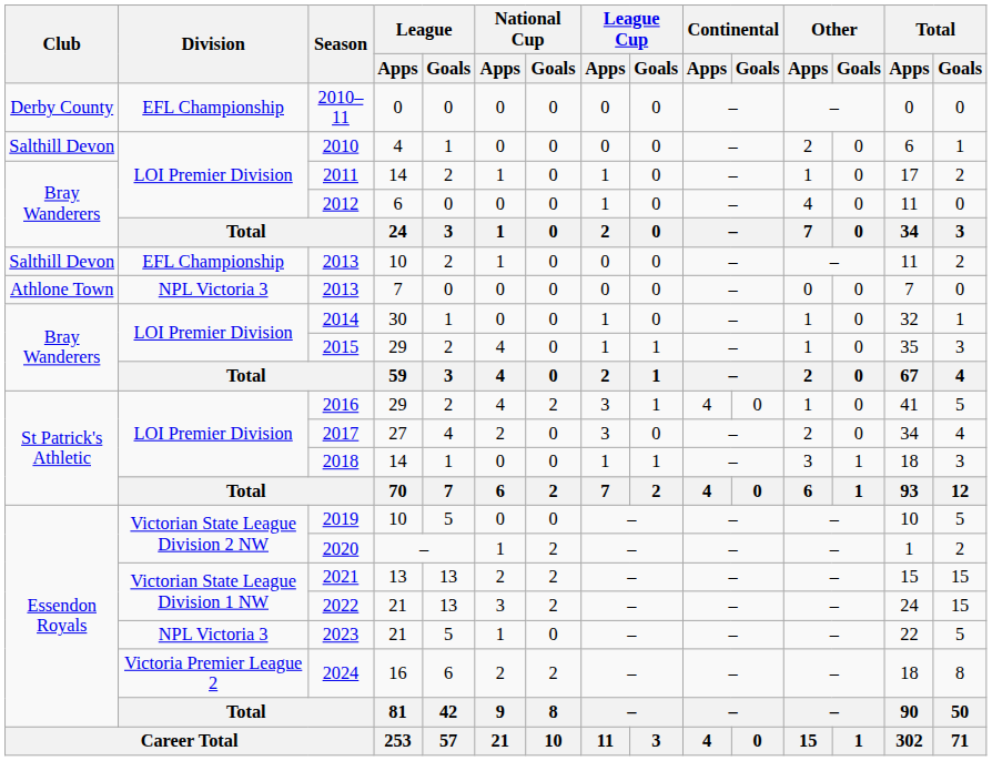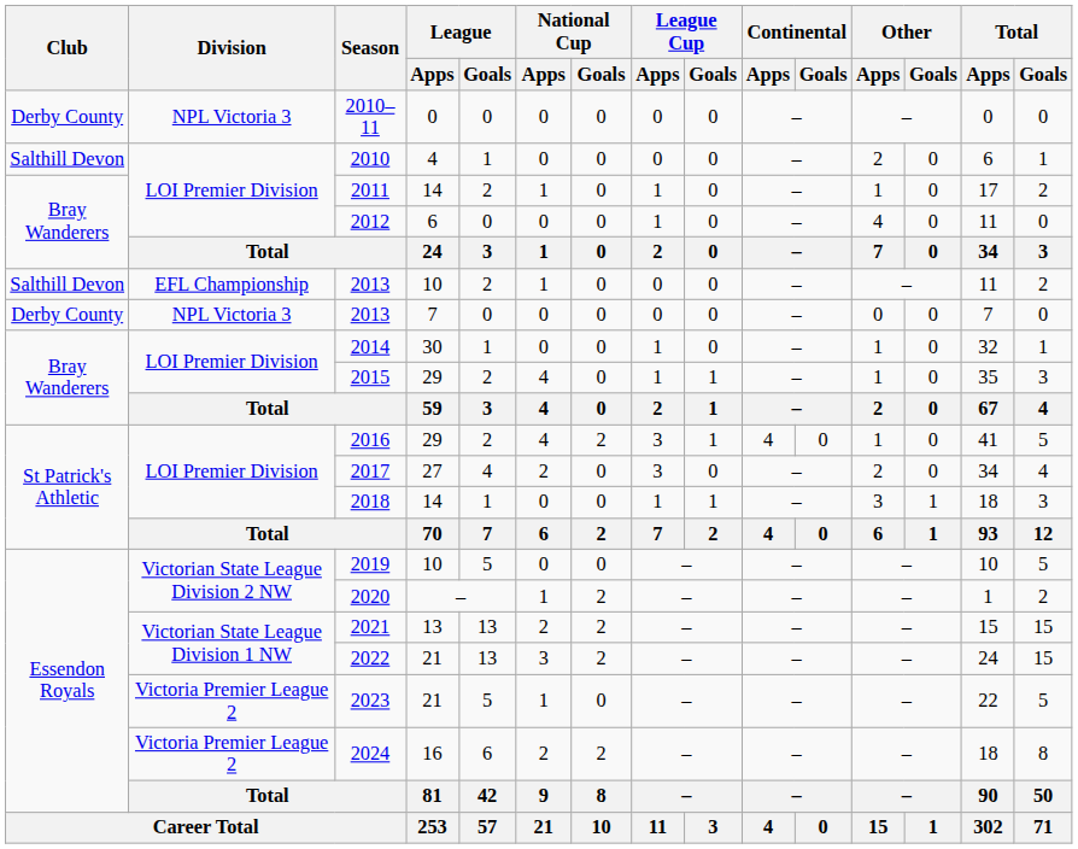 <table class="wikitable" style="text-align:center">
 <tr>
 <th rowspan="2">Club</th>
 <th rowspan="2">Division</th>
 <th rowspan="2">Season</th>
 <th colspan="2">League</th>
 <th colspan="2">National Cup</th>
 <th colspan="2"><a href='#'>League Cup</a> </th>
 <th colspan="2">Continental</th>
 <th colspan="2">Other</th>
 <th colspan="2">Total</th>
 </tr>
 <tr>
 <th>Apps</th>
 <th>Goals</th>
 <th>Apps</th>
 <th>Goals</th>
 <th>Apps</th>
 <th>Goals</th>
 <th>Apps</th>
 <th>Goals</th>
 <th>Apps</th>
 <th>Goals</th>
 <th>Apps</th>
 <th>Goals</th>
 </tr>
 <tr>
 <td><a href='#'>Derby County</a></td>
-<td><a href='#'>EFL Championship</a></td>
+<td><a href='#'>NPL Victoria 3</a></td>
 <td><a href='#'>2010–11</a></td>
 <td>0</td>
 <td>0</td>
 <td>0</td>
 <td>0</td>
 <td>0</td>
 <td>0</td>
 <td colspan="2">–</td>
 <td colspan="2">–</td>
 <td>0</td>
 <td>0</td>
 </tr>
 <tr>
 <td><a href='#'>Salthill Devon</a></td>
 <td rowspan=3><a href='#'>LOI Premier Division</a></td>
 <td><a href='#'>2010</a></td>
 <td>4</td>
 <td>1</td>
 <td>0</td>
 <td>0</td>
 <td>0</td>
 <td>0</td>
 <td colspan="2">–</td>
 <td>2</td>
 <td>0</td>
 <td>6</td>
 <td>1</td>
 </tr>
 <tr>
 <td rowspan=3><a href='#'>Bray Wanderers</a></td>
 <td><a href='#'>2011</a></td>
 <td>14</td>
 <td>2</td>
 <td>1</td>
 <td>0</td>
 <td>1</td>
 <td>0</td>
 <td colspan="2">–</td>
 <td>1</td>
 <td>0</td>
 <td>17</td>
 <td>2</td>
 </tr>
 <tr>
 <td><a href='#'>2012</a></td>
 <td>6</td>
 <td>0</td>
 <td>0</td>
 <td>0</td>
 <td>1</td>
 <td>0</td>
 <td colspan="2">–</td>
 <td>4</td>
 <td>0</td>
 <td>11</td>
 <td>0</td>
 </tr>
 <tr>
 <th colspan="2">Total</th>
 <th>24</th>
 <th>3</th>
 <th>1</th>
 <th>0</th>
 <th>2</th>
 <th>0</th>
 <th colspan="2">–</th>
 <th>7</th>
 <th>0</th>
 <th>34</th>
 <th>3</th>
 </tr>
 <tr>
 <td><a href='#'>Salthill Devon</a></td>
 <td><a href='#'>EFL Championship</a></td>
 <td><a href='#'>2013</a></td>
 <td>10</td>
 <td>2</td>
 <td>1</td>
 <td>0</td>
 <td>0</td>
 <td>0</td>
 <td colspan="2">–</td>
 <td colspan="2">–</td>
 <td>11</td>
 <td>2</td>
 </tr>
 <tr>
-<td><a href='#'>Athlone Town</a></td>
+<td><a href='#'>Derby County</a></td>
 <td><a href='#'>NPL Victoria 3</a></td>
 <td><a href='#'>2013</a></td>
 <td>7</td>
 <td>0</td>
 <td>0</td>
 <td>0</td>
 <td>0</td>
 <td>0</td>
 <td colspan="2">–</td>
 <td>0</td>
 <td>0</td>
 <td>7</td>
 <td>0</td>
 </tr>
 <tr>
 <td rowspan=3><a href='#'>Bray Wanderers</a></td>
 <td rowspan=2><a href='#'>LOI Premier Division</a></td>
 <td><a href='#'>2014</a></td>
 <td>30</td>
 <td>1</td>
 <td>0</td>
 <td>0</td>
 <td>1</td>
 <td>0</td>
 <td colspan="2">–</td>
 <td>1</td>
 <td>0</td>
 <td>32</td>
 <td>1</td>
 </tr>
 <tr>
 <td><a href='#'>2015</a></td>
 <td>29</td>
 <td>2</td>
 <td>4</td>
 <td>0</td>
 <td>1</td>
 <td>1</td>
 <td colspan="2">–</td>
 <td>1</td>
 <td>0</td>
 <td>35</td>
 <td>3</td>
 </tr>
 <tr>
 <th colspan="2">Total</th>
 <th>59</th>
 <th>3</th>
 <th>4</th>
 <th>0</th>
 <th>2</th>
 <th>1</th>
 <th colspan="2">–</th>
 <th>2</th>
 <th>0</th>
 <th>67</th>
 <th>4</th>
 </tr>
 <tr>
 <td rowspan=4><a href='#'>St Patrick's Athletic</a></td>
 <td rowspan=3><a href='#'>LOI Premier Division</a></td>
 <td><a href='#'>2016</a></td>
 <td>29</td>
 <td>2</td>
 <td>4</td>
 <td>2</td>
 <td>3</td>
 <td>1</td>
 <td>4</td>
 <td>0</td>
 <td>1</td>
 <td>0</td>
 <td>41</td>
 <td>5</td>
 </tr>
 <tr>
 <td><a href='#'>2017</a></td>
 <td>27</td>
 <td>4</td>
 <td>2</td>
 <td>0</td>
 <td>3</td>
 <td>0</td>
 <td colspan="2">–</td>
 <td>2</td>
 <td>0</td>
 <td>34</td>
 <td>4</td>
 </tr>
 <tr>
 <td><a href='#'>2018</a></td>
 <td>14</td>
 <td>1</td>
 <td>0</td>
 <td>0</td>
 <td>1</td>
 <td>1</td>
 <td colspan="2">–</td>
 <td>3</td>
 <td>1</td>
 <td>18</td>
 <td>3</td>
 </tr>
 <tr>
 <th colspan="2">Total</th>
 <th>70</th>
 <th>7</th>
 <th>6</th>
 <th>2</th>
 <th>7</th>
 <th>2</th>
 <th>4</th>
 <th>0</th>
 <th>6</th>
 <th>1</th>
 <th>93</th>
 <th>12</th>
 </tr>
 <tr>
 <td rowspan=7><a href='#'>Essendon Royals</a></td>
 <td rowspan=2><a href='#'>Victorian State League Division 2 NW</a></td>
 <td><a href='#'>2019</a></td>
 <td>10</td>
 <td>5</td>
 <td>0</td>
 <td>0</td>
 <td colspan="2">–</td>
 <td colspan="2">–</td>
 <td colspan="2">–</td>
 <td>10</td>
 <td>5</td>
 </tr>
 <tr>
 <td><a href='#'>2020</a></td>
 <td colspan="2">–</td>
 <td>1</td>
 <td>2</td>
 <td colspan="2">–</td>
 <td colspan="2">–</td>
 <td colspan="2">–</td>
 <td>1</td>
 <td>2</td>
 </tr>
 <tr>
 <td rowspan=2><a href='#'>Victorian State League Division 1 NW</a></td>
 <td><a href='#'>2021</a></td>
 <td>13</td>
 <td>13</td>
 <td>2</td>
 <td>2</td>
 <td colspan="2">–</td>
 <td colspan="2">–</td>
 <td colspan="2">–</td>
 <td>15</td>
 <td>15</td>
 </tr>
 <tr>
 <td><a href='#'>2022</a></td>
 <td>21</td>
 <td>13</td>
 <td>3</td>
 <td>2</td>
 <td colspan="2">–</td>
 <td colspan="2">–</td>
 <td colspan="2">–</td>
 <td>24</td>
 <td>15</td>
 </tr>
 <tr>
-<td><a href='#'>NPL Victoria 3</a></td>
+<td><a href='#'>Victoria Premier League 2</a></td>
 <td><a href='#'>2023</a></td>
 <td>21</td>
 <td>5</td>
 <td>1</td>
 <td>0</td>
 <td colspan="2">–</td>
 <td colspan="2">–</td>
 <td colspan="2">–</td>
 <td>22</td>
 <td>5</td>
 </tr>
 <tr>
 <td><a href='#'>Victoria Premier League 2</a></td>
 <td><a href='#'>2024</a></td>
 <td>16</td>
 <td>6</td>
 <td>2</td>
 <td>2</td>
 <td colspan="2">–</td>
 <td colspan="2">–</td>
 <td colspan="2">–</td>
 <td>18</td>
 <td>8</td>
 </tr>
 <tr>
 <th colspan="2">Total</th>
 <th>81</th>
 <th>42</th>
 <th>9</th>
 <th>8</th>
 <th colspan="2">–</th>
 <th colspan="2">–</th>
 <th colspan="2">–</th>
 <th>90</th>
 <th>50</th>
 </tr>
 <tr>
 <th colspan="3">Career Total</th>
 <th>253</th>
 <th>57</th>
 <th>21</th>
 <th>10</th>
 <th>11</th>
 <th>3</th>
 <th>4</th>
 <th>0</th>
 <th>15</th>
 <th>1</th>
 <th>302</th>
 <th>71</th>
 </tr>
 </table>
